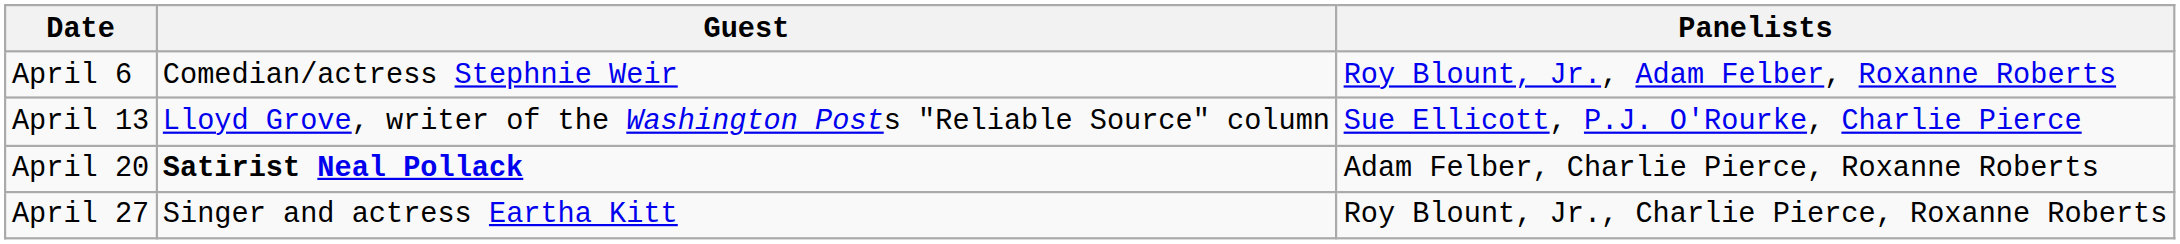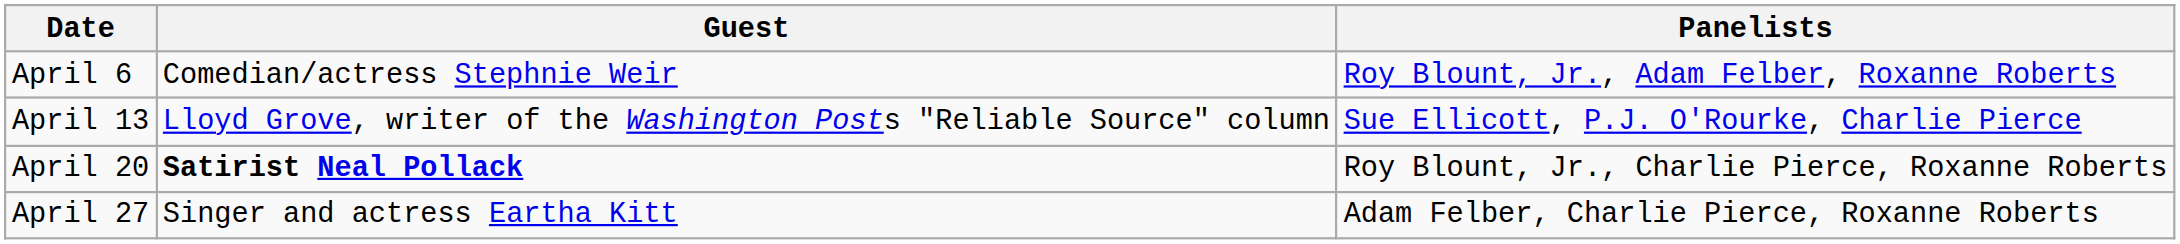 <table class="wikitable">
 <tr>
 <th>Date</th>
 <th>Guest</th>
 <th>Panelists</th>
 </tr>
 <tr>
 <td>April 6</td>
 <td>Comedian/actress <a href='#'>Stephnie Weir</a></td>
 <td><a href='#'>Roy Blount, Jr.</a>, <a href='#'>Adam Felber</a>, <a href='#'>Roxanne Roberts</a></td>
 </tr>
 <tr>
 <td>April 13</td>
 <td><a href='#'>Lloyd Grove</a>, writer of the <em><a href='#'>Washington Post</a></em>s "Reliable Source" column</td>
 <td><a href='#'>Sue Ellicott</a>, <a href='#'>P.J. O'Rourke</a>, <a href='#'>Charlie Pierce</a></td>
 </tr>
 <tr>
 <td>April 20</td>
 <td><strong>Satirist <a href='#'>Neal Pollack</a></strong></td>
-<td>Adam Felber, Charlie Pierce, Roxanne Roberts</td>
+<td>Roy Blount, Jr., Charlie Pierce, Roxanne Roberts</td>
 </tr>
 <tr>
 <td>April 27</td>
 <td>Singer and actress <a href='#'>Eartha Kitt</a></td>
-<td>Roy Blount, Jr., Charlie Pierce, Roxanne Roberts</td>
+<td>Adam Felber, Charlie Pierce, Roxanne Roberts</td>
 </tr>
 </table>
